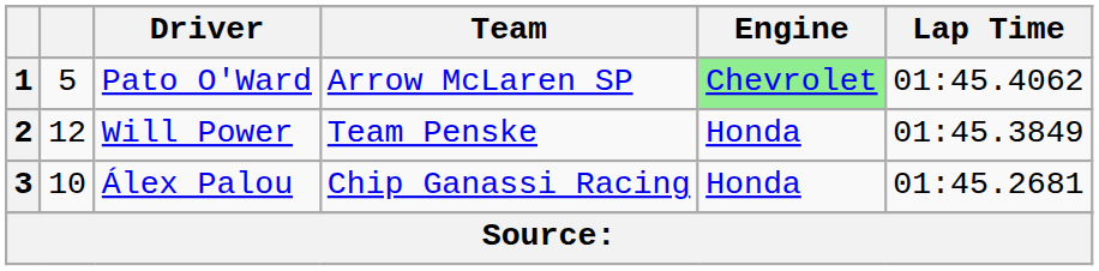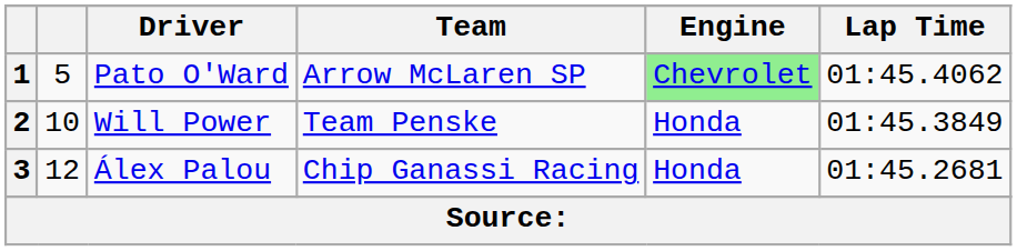 <table class="wikitable" style="font-size:95%;">
 <tr>
 </tr>
 <tr>
 <th></th>
 <th></th>
 <th>Driver</th>
 <th>Team</th>
 <th>Engine</th>
 <th>Lap Time</th>
 </tr>
 <tr>
 <th>1</th>
 <td align="center">5</td>
 <td> <a href='#'>Pato O'Ward</a></td>
 <td><a href='#'>Arrow McLaren SP</a></td>
 <td style="background: lightgreen;"><a href='#'>Chevrolet</a></td>
 <td>01:45.4062</td>
 </tr>
 <tr>
 <th>2</th>
-<td align="center">12</td>
+<td align="center">10</td>
 <td> <a href='#'>Will Power</a> <strong></strong></td>
 <td><a href='#'>Team Penske</a></td>
 <td><a href='#'>Honda</a></td>
 <td>01:45.3849</td>
 </tr>
 <tr>
 <th>3</th>
-<td align="center">10</td>
+<td align="center">12</td>
 <td> <a href='#'>Álex Palou</a> <strong></strong></td>
 <td><a href='#'>Chip Ganassi Racing</a></td>
 <td><a href='#'>Honda</a></td>
 <td>01:45.2681</td>
 </tr>
 <tr>
 </tr>
 <tr class="sortbottom">
 <th colspan="6">Source:</th>
 </tr>
 </table>
